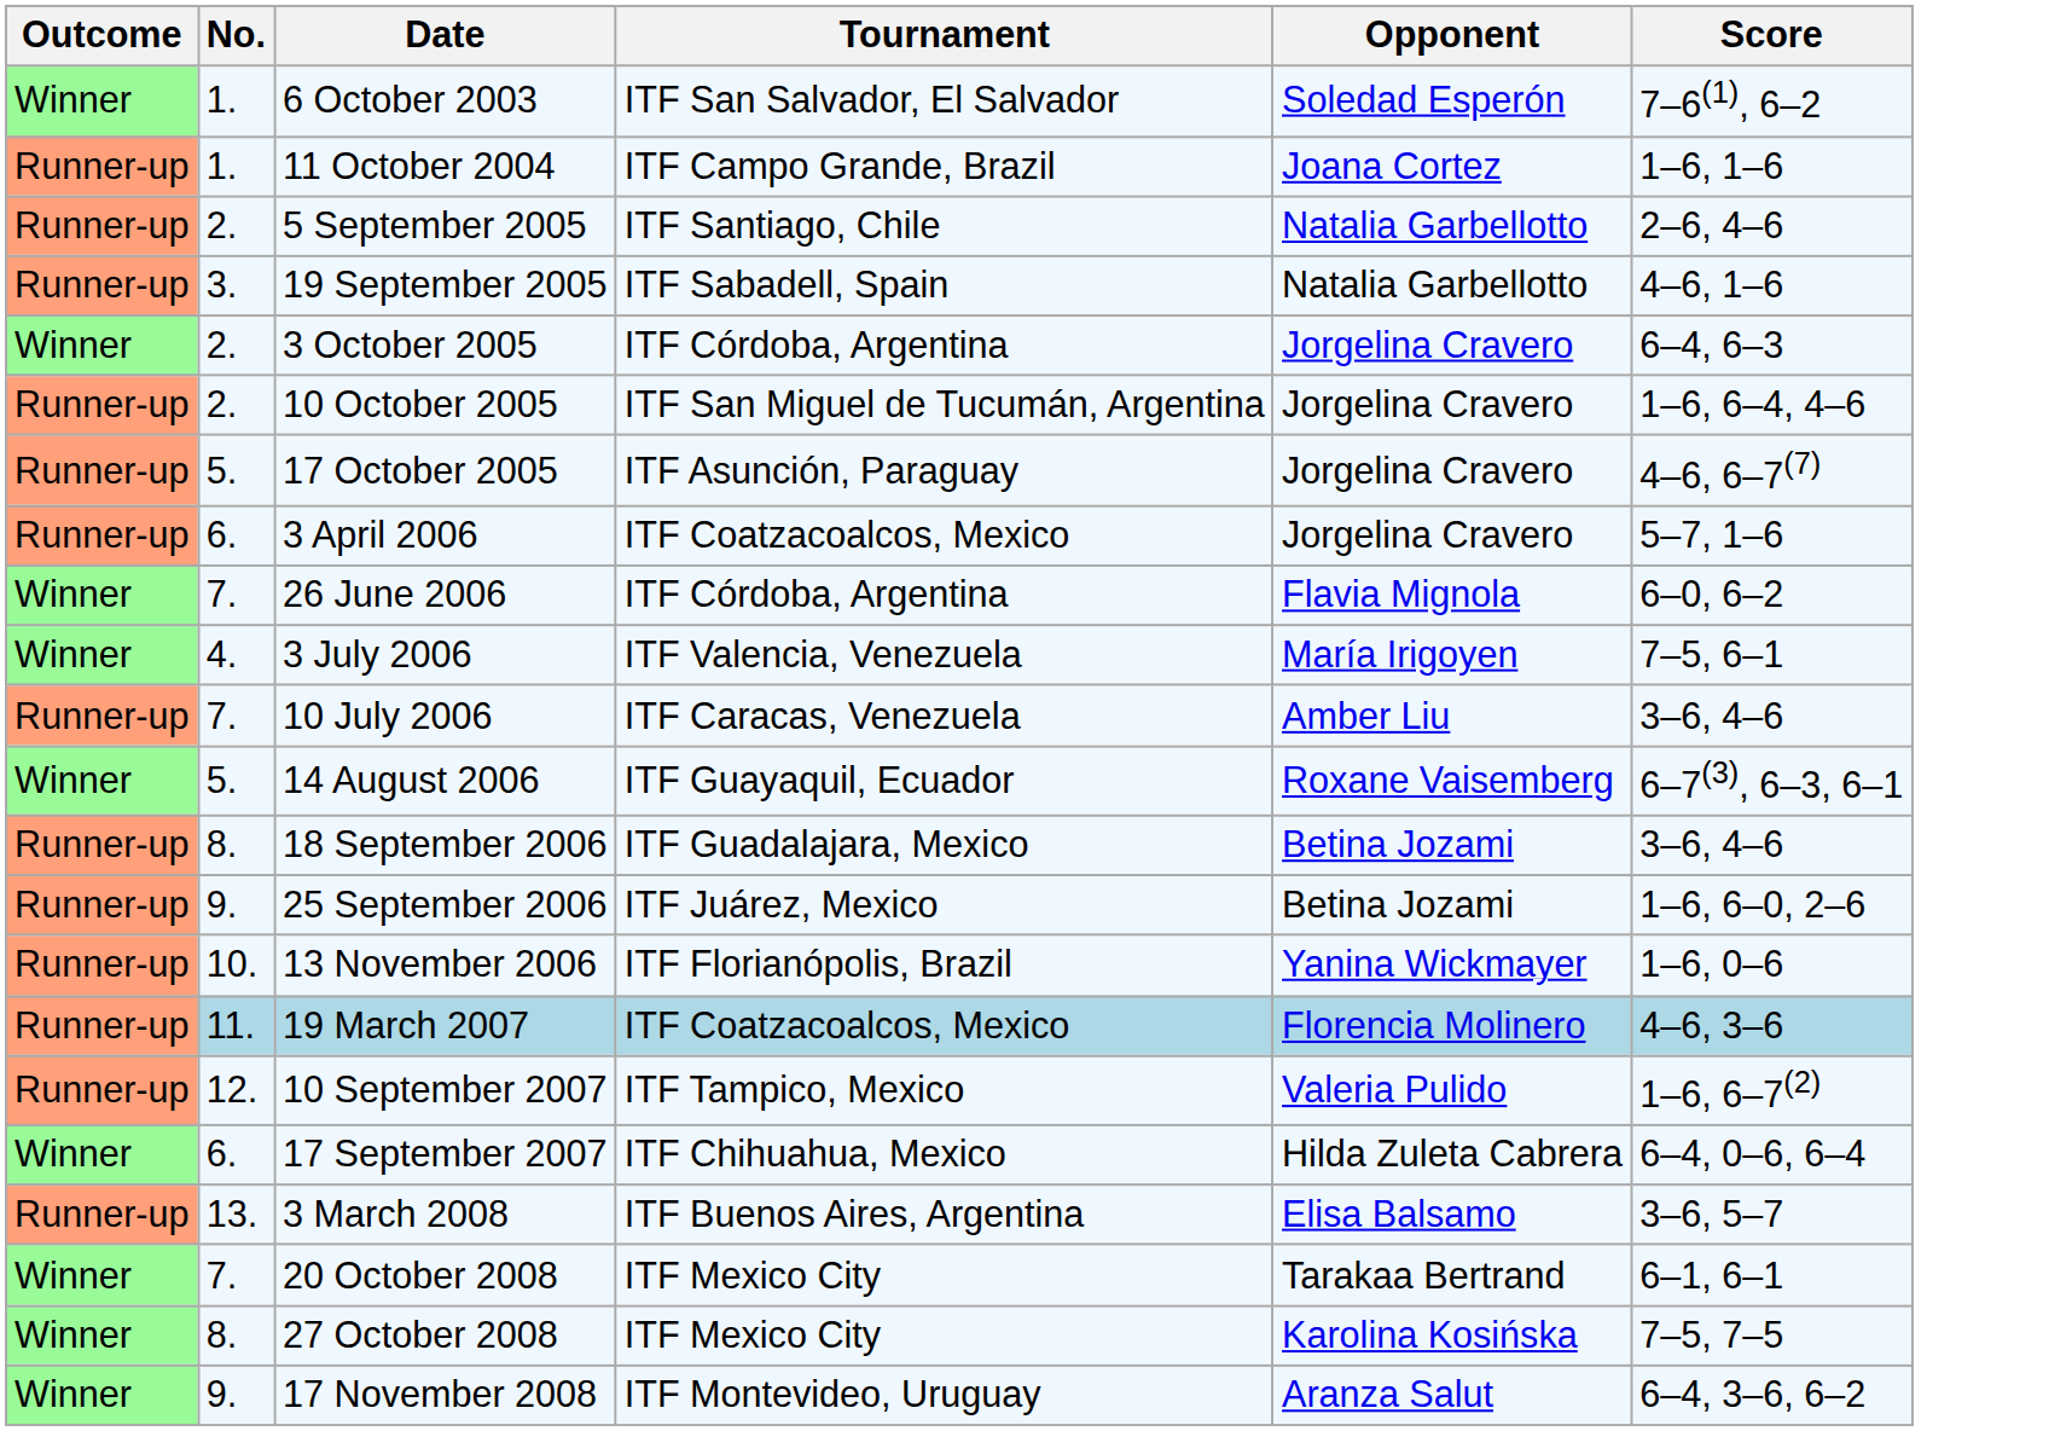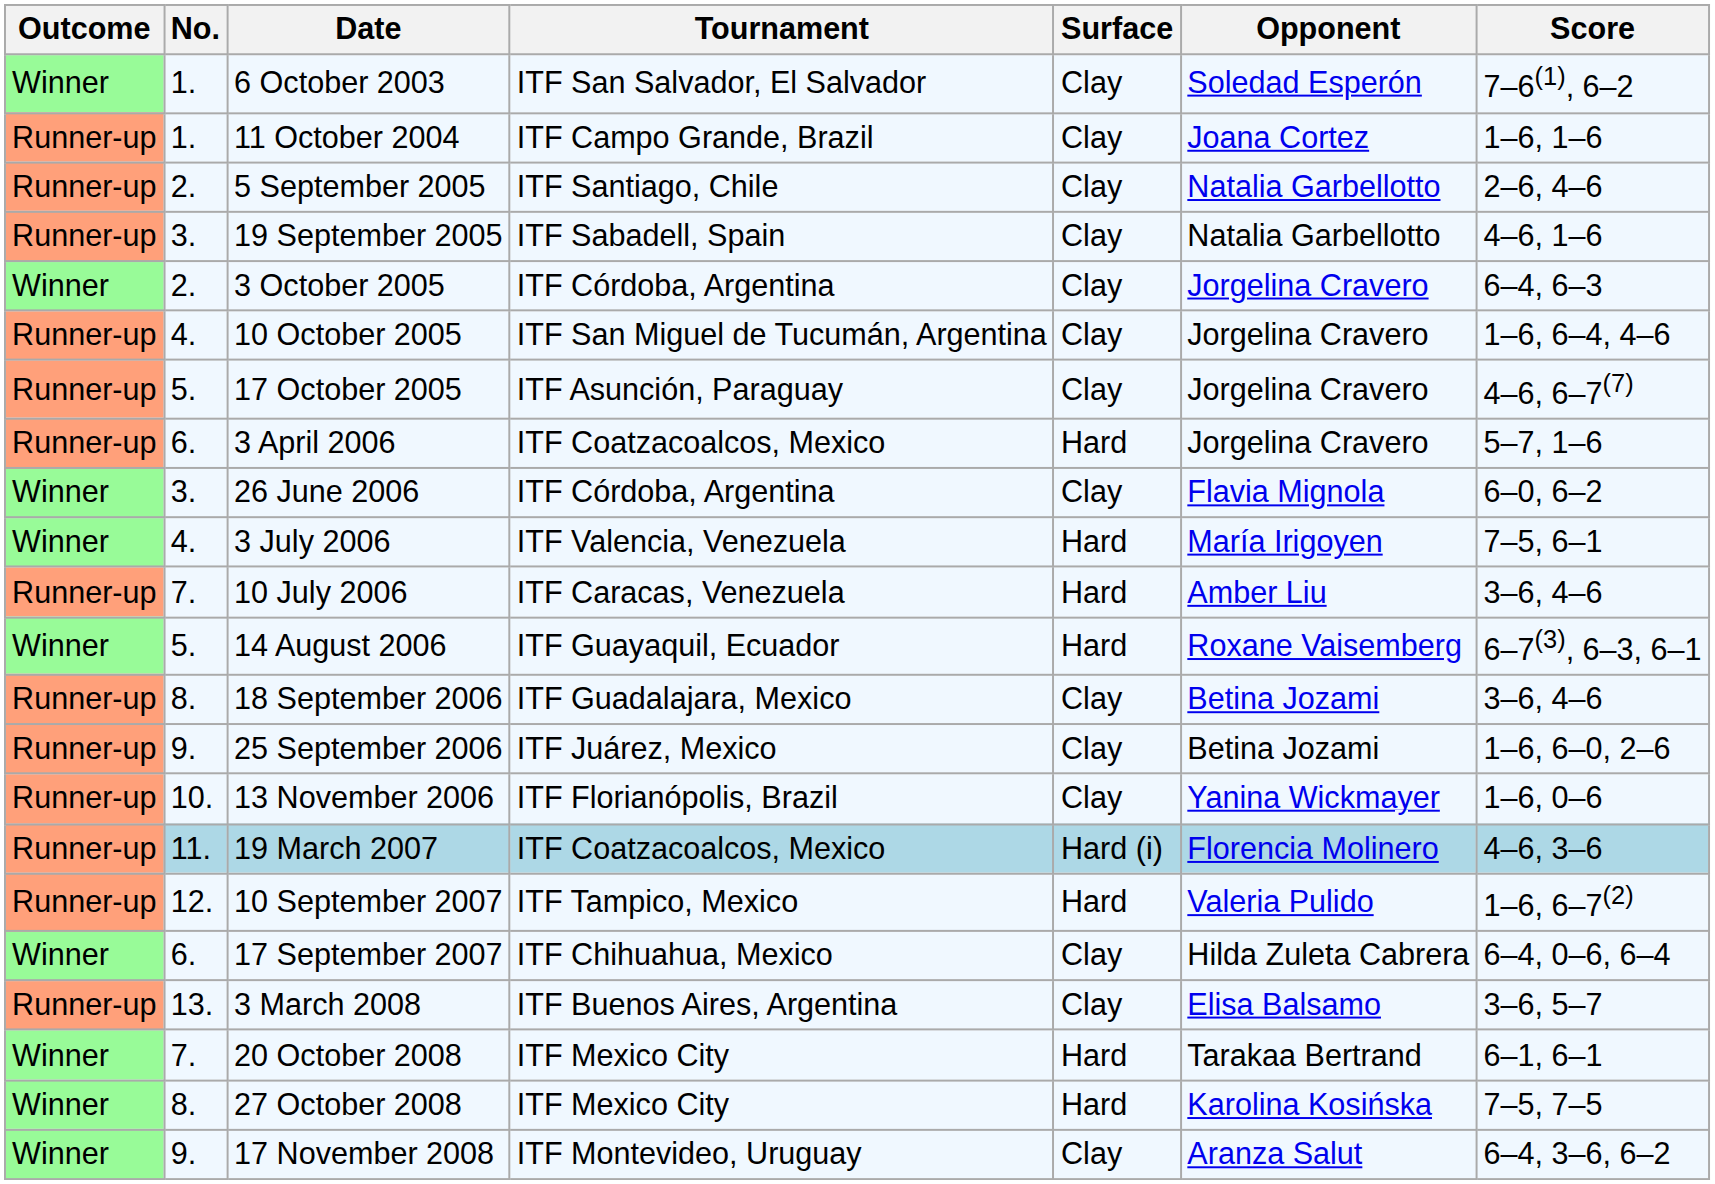 <table class="sortable wikitable" style=font-size:97%>
 <tr>
 <th>Outcome</th>
 <th>No.</th>
 <th>Date</th>
 <th>Tournament</th>
+<th>Surface</th>
 <th>Opponent</th>
 <th class="unsortable">Score</th>
 </tr>
 <tr style="background:#f0f8ff;">
 <td style="background:#98fb98;">Winner</td>
 <td>1.</td>
 <td>6 October 2003</td>
 <td>ITF San Salvador, El Salvador</td>
+<td>Clay</td>
 <td> <a href='#'>Soledad Esperón</a></td>
 <td>7–6<sup>(1)</sup>, 6–2</td>
 </tr>
 <tr style="background:#f0f8ff;">
 <td style="background:#ffa07a;">Runner-up</td>
 <td>1.</td>
 <td>11 October 2004</td>
 <td>ITF Campo Grande, Brazil</td>
+<td>Clay</td>
 <td> <a href='#'>Joana Cortez</a></td>
 <td>1–6, 1–6</td>
 </tr>
 <tr style="background:#f0f8ff;">
 <td style="background:#ffa07a;">Runner-up</td>
 <td>2.</td>
 <td>5 September 2005</td>
 <td>ITF Santiago, Chile</td>
+<td>Clay</td>
 <td> <a href='#'>Natalia Garbellotto</a></td>
 <td>2–6, 4–6</td>
 </tr>
 <tr style="background:#f0f8ff;">
 <td style="background:#ffa07a;">Runner-up</td>
 <td>3.</td>
 <td>19 September 2005</td>
 <td>ITF Sabadell, Spain</td>
+<td>Clay</td>
 <td> Natalia Garbellotto</td>
 <td>4–6, 1–6</td>
 </tr>
 <tr style="background:#f0f8ff;">
 <td style="background:#98fb98;">Winner</td>
 <td>2.</td>
 <td>3 October 2005</td>
 <td>ITF Córdoba, Argentina</td>
+<td>Clay</td>
 <td> <a href='#'>Jorgelina Cravero</a></td>
 <td>6–4, 6–3</td>
 </tr>
 <tr style="background:#f0f8ff;">
 <td style="background:#ffa07a;">Runner-up</td>
-<td>2.</td>
+<td>4.</td>
 <td>10 October 2005</td>
 <td>ITF San Miguel de Tucumán, Argentina</td>
+<td>Clay</td>
 <td> Jorgelina Cravero</td>
 <td>1–6, 6–4, 4–6</td>
 </tr>
 <tr style="background:#f0f8ff;">
 <td style="background:#ffa07a;">Runner-up</td>
 <td>5.</td>
 <td>17 October 2005</td>
 <td>ITF Asunción, Paraguay</td>
+<td>Clay</td>
 <td> Jorgelina Cravero</td>
 <td>4–6, 6–7<sup>(7)</sup></td>
 </tr>
 <tr style="background:#f0f8ff;">
 <td style="background:#ffa07a;">Runner-up</td>
 <td>6.</td>
 <td>3 April 2006</td>
 <td>ITF Coatzacoalcos, Mexico</td>
+<td>Hard</td>
 <td> Jorgelina Cravero</td>
 <td>5–7, 1–6</td>
 </tr>
 <tr style="background:#f0f8ff;">
 <td style="background:#98fb98;">Winner</td>
-<td>7.</td>
+<td>3.</td>
 <td>26 June 2006</td>
 <td>ITF Córdoba, Argentina</td>
+<td>Clay</td>
 <td> <a href='#'>Flavia Mignola</a></td>
 <td>6–0, 6–2</td>
 </tr>
 <tr style="background:#f0f8ff;">
 <td style="background:#98fb98;">Winner</td>
 <td>4.</td>
 <td>3 July 2006</td>
 <td>ITF Valencia, Venezuela</td>
+<td>Hard</td>
 <td> <a href='#'>María Irigoyen</a></td>
 <td>7–5, 6–1</td>
 </tr>
 <tr style="background:#f0f8ff;">
 <td style="background:#ffa07a;">Runner-up</td>
 <td>7.</td>
 <td>10 July 2006</td>
 <td>ITF Caracas, Venezuela</td>
+<td>Hard</td>
 <td> <a href='#'>Amber Liu</a></td>
 <td>3–6, 4–6</td>
 </tr>
 <tr style="background:#f0f8ff;">
 <td style="background:#98fb98;">Winner</td>
 <td>5.</td>
 <td>14 August 2006</td>
 <td>ITF Guayaquil, Ecuador</td>
+<td>Hard</td>
 <td> <a href='#'>Roxane Vaisemberg</a></td>
 <td>6–7<sup>(3)</sup>, 6–3, 6–1</td>
 </tr>
 <tr style="background:#f0f8ff;">
 <td style="background:#ffa07a;">Runner-up</td>
 <td>8.</td>
 <td>18 September 2006</td>
 <td>ITF Guadalajara, Mexico</td>
+<td>Clay</td>
 <td> <a href='#'>Betina Jozami</a></td>
 <td>3–6, 4–6</td>
 </tr>
 <tr style="background:#f0f8ff;">
 <td style="background:#ffa07a;">Runner-up</td>
 <td>9.</td>
 <td>25 September 2006</td>
 <td>ITF Juárez, Mexico</td>
+<td>Clay</td>
 <td> Betina Jozami</td>
 <td>1–6, 6–0, 2–6</td>
 </tr>
 <tr style="background:#f0f8ff;">
 <td style="background:#ffa07a;">Runner-up</td>
 <td>10.</td>
 <td>13 November 2006</td>
 <td>ITF Florianópolis, Brazil</td>
+<td>Clay</td>
 <td> <a href='#'>Yanina Wickmayer</a></td>
 <td>1–6, 0–6</td>
 </tr>
 <tr style="background:lightblue;">
 <td style="background:#ffa07a;">Runner-up</td>
 <td>11.</td>
 <td>19 March 2007</td>
 <td>ITF Coatzacoalcos, Mexico</td>
+<td>Hard (i)</td>
 <td> <a href='#'>Florencia Molinero</a></td>
 <td>4–6, 3–6</td>
 </tr>
 <tr style="background:#f0f8ff;">
 <td style="background:#ffa07a;">Runner-up</td>
 <td>12.</td>
 <td>10 September 2007</td>
 <td>ITF Tampico, Mexico</td>
+<td>Hard</td>
 <td> <a href='#'>Valeria Pulido</a></td>
 <td>1–6, 6–7<sup>(2)</sup></td>
 </tr>
 <tr style="background:#f0f8ff;">
 <td style="background:#98fb98;">Winner</td>
 <td>6.</td>
 <td>17 September 2007</td>
 <td>ITF Chihuahua, Mexico</td>
+<td>Clay</td>
 <td> Hilda Zuleta Cabrera</td>
 <td>6–4, 0–6, 6–4</td>
 </tr>
 <tr style="background:#f0f8ff;">
 <td style="background:#ffa07a;">Runner-up</td>
 <td>13.</td>
 <td>3 March 2008</td>
 <td>ITF Buenos Aires, Argentina</td>
+<td>Clay</td>
 <td> <a href='#'>Elisa Balsamo</a></td>
 <td>3–6, 5–7</td>
 </tr>
 <tr style="background:#f0f8ff;">
 <td style="background:#98fb98;">Winner</td>
 <td>7.</td>
 <td>20 October 2008</td>
 <td>ITF Mexico City</td>
+<td>Hard</td>
 <td> Tarakaa Bertrand</td>
 <td>6–1, 6–1</td>
 </tr>
 <tr style="background:#f0f8ff;">
 <td style="background:#98fb98;">Winner</td>
 <td>8.</td>
 <td>27 October 2008</td>
 <td>ITF Mexico City</td>
+<td>Hard</td>
 <td> <a href='#'>Karolina Kosińska</a></td>
 <td>7–5, 7–5</td>
 </tr>
 <tr style="background:#f0f8ff;">
 <td style="background:#98fb98;">Winner</td>
 <td>9.</td>
 <td>17 November 2008</td>
 <td>ITF Montevideo, Uruguay</td>
+<td>Clay</td>
 <td> <a href='#'>Aranza Salut</a></td>
 <td>6–4, 3–6, 6–2</td>
 </tr>
 </table>
